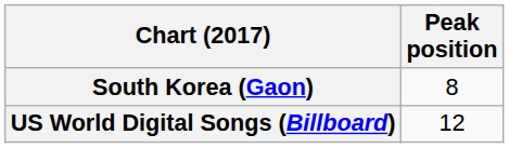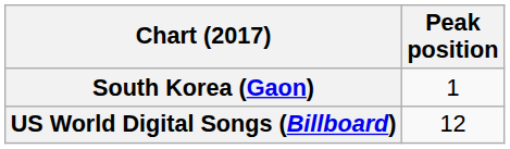 <table class="wikitable sortable plainrowheaders" style="text-align:center;">
 <tr>
 <th scope="col">Chart (2017)</th>
 <th scope="col">Peak<br>position</th>
 </tr>
 <tr>
 <th scope="row">South Korea (<a href='#'>Gaon</a>)</th>
-<td>8</td>
+<td>1</td>
 </tr>
 <tr>
 <th scope="row">US World Digital Songs (<em><a href='#'>Billboard</a></em>)</th>
 <td>12</td>
 </tr>
 </table>
